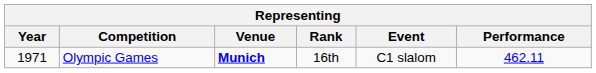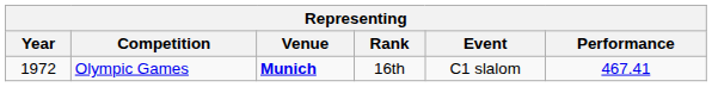 <table class="wikitable" width=50% style="font-size:90%; text-align:center;">
 <tr>
 <th colspan=7>Representing </th>
 </tr>
 <tr>
 <th>Year</th>
 <th>Competition</th>
 <th>Venue</th>
 <th>Rank</th>
 <th>Event</th>
 <th>Performance</th>
 </tr>
 <tr>
-<td>1971</td>
+<td>1972</td>
 <td align=left><a href='#'>Olympic Games</a></td>
 <td align=left><strong> <a href='#'>Munich</a></strong></td>
 <td>16th</td>
 <td>C1 slalom</td>
-<td><a href='#'>462.11</a></td>
+<td><a href='#'>467.41</a></td>
 </tr>
 </table>
